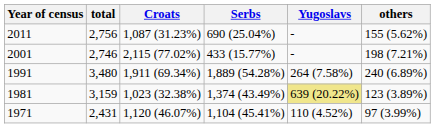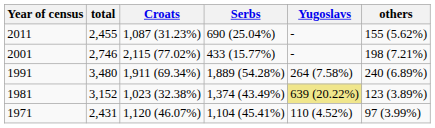 <table class="wikitable">
 <tr>
 <th>Year of census</th>
 <th>total</th>
 <th><a href='#'>Croats</a></th>
 <th><a href='#'>Serbs</a></th>
 <th><a href='#'>Yugoslavs</a></th>
 <th>others</th>
 </tr>
 <tr>
 <td>2011</td>
-<td>2,756</td>
+<td>2,455</td>
 <td>1,087 (31.23%)</td>
 <td>690 (25.04%)</td>
 <td>-</td>
 <td>155 (5.62%)</td>
 </tr>
 <tr>
 <td>2001</td>
 <td>2,746</td>
 <td>2,115 (77.02%)</td>
 <td>433 (15.77%)</td>
 <td>-</td>
 <td>198 (7.21%)</td>
 </tr>
 <tr>
 <td>1991</td>
 <td>3,480</td>
 <td>1,911 (69.34%)</td>
 <td>1,889 (54.28%)</td>
 <td>264 (7.58%)</td>
 <td>240 (6.89%)</td>
 </tr>
 <tr>
 <td>1981</td>
-<td>3,159</td>
+<td>3,152</td>
 <td>1,023 (32.38%)</td>
 <td>1,374 (43.49%)</td>
 <td style="background: khaki;">639 (20.22%)</td>
 <td>123 (3.89%)</td>
 </tr>
 <tr>
 <td>1971</td>
 <td>2,431</td>
 <td>1,120 (46.07%)</td>
 <td>1,104 (45.41%)</td>
 <td>110 (4.52%)</td>
 <td>97 (3.99%)</td>
 </tr>
 </table>
